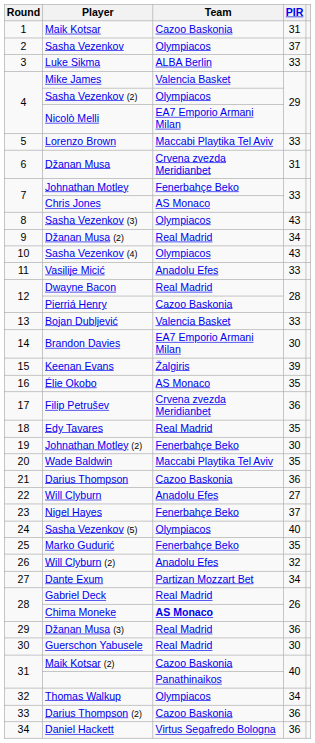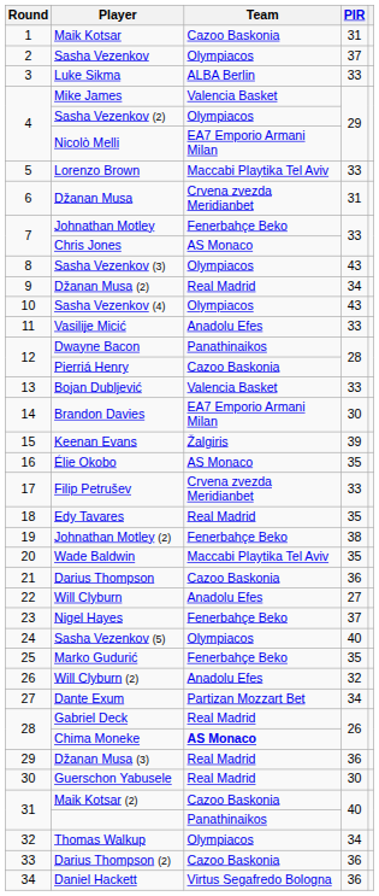 <table class="wikitable sortable" style="text-align: center;">
 <tr>
 <th>Round</th>
 <th style="width:160px;">Player</th>
 <th style="width:190px;">Team</th>
 <th><a href='#'>PIR</a></th>
 <th></th>
 </tr>
 <tr>
 <td>1</td>
 <td style="text-align:left;"> <a href='#'>Maik Kotsar</a></td>
 <td style="text-align:left;"> <a href='#'>Cazoo Baskonia</a></td>
 <td>31</td>
 <td></td>
 </tr>
 <tr>
 <td>2</td>
 <td style="text-align:left;"> <a href='#'>Sasha Vezenkov</a></td>
 <td style="text-align:left;"> <a href='#'>Olympiacos</a></td>
 <td>37</td>
 <td></td>
 </tr>
 <tr>
 <td>3</td>
 <td style="text-align:left;"> <a href='#'>Luke Sikma</a></td>
 <td style="text-align:left;"> <a href='#'>ALBA Berlin</a></td>
 <td>33</td>
 <td></td>
 </tr>
 <tr>
 <td rowspan=3>4</td>
 <td align=left> <a href='#'>Mike James</a></td>
 <td align=left> <a href='#'>Valencia Basket</a></td>
 <td rowspan=3>29</td>
 <td rowspan=3></td>
 </tr>
 <tr>
 <td align=left> <a href='#'>Sasha Vezenkov</a> <small>(2)</small></td>
 <td align=left> <a href='#'>Olympiacos</a></td>
 </tr>
 <tr>
 <td align=left> <a href='#'>Nicolò Melli</a></td>
 <td align=left> <a href='#'>EA7 Emporio Armani Milan</a></td>
 </tr>
 <tr>
 <td>5</td>
 <td style="text-align:left;"> <a href='#'>Lorenzo Brown</a></td>
 <td style="text-align:left;"> <a href='#'>Maccabi Playtika Tel Aviv</a></td>
 <td>33</td>
 <td></td>
 </tr>
 <tr>
 <td>6</td>
 <td style="text-align:left;"> <a href='#'>Džanan Musa</a></td>
 <td style="text-align:left;"> <a href='#'>Crvena zvezda Meridianbet</a></td>
 <td>31</td>
 <td></td>
 </tr>
 <tr>
 <td rowspan=2>7</td>
 <td align=left> <a href='#'>Johnathan Motley</a></td>
 <td align=left> <a href='#'>Fenerbahçe Beko</a></td>
 <td rowspan=2>33</td>
 <td rowspan=2></td>
 </tr>
 <tr>
 <td align=left> <a href='#'>Chris Jones</a></td>
 <td align=left> <a href='#'>AS Monaco</a></td>
 </tr>
 <tr>
 <td>8</td>
 <td style="text-align:left;"> <a href='#'>Sasha Vezenkov</a> <small>(3)</small></td>
 <td align=left> <a href='#'>Olympiacos</a></td>
 <td>43</td>
 <td></td>
 </tr>
 <tr>
 <td>9</td>
 <td style="text-align:left;"> <a href='#'>Džanan Musa</a> <small>(2)</small></td>
 <td style="text-align:left;"> <a href='#'>Real Madrid</a></td>
 <td>34</td>
 <td></td>
 </tr>
 <tr>
 <td>10</td>
 <td style="text-align:left;"> <a href='#'>Sasha Vezenkov</a> <small>(4)</small></td>
 <td align=left> <a href='#'>Olympiacos</a></td>
 <td>43</td>
 <td></td>
 </tr>
 <tr>
 <td>11</td>
 <td style="text-align:left;"> <a href='#'>Vasilije Micić</a></td>
 <td align=left> <a href='#'>Anadolu Efes</a></td>
 <td>33</td>
 <td></td>
 </tr>
 <tr>
 <td rowspan=2>12</td>
 <td align=left> <a href='#'>Dwayne Bacon</a></td>
-<td style="text-align:left;"> <a href='#'>Real Madrid</a></td>
+<td align=left> <a href='#'>Panathinaikos</a></td>
 <td rowspan=2>28</td>
 <td rowspan=2></td>
 </tr>
 <tr>
 <td align=left> <a href='#'>Pierriá Henry</a></td>
 <td align=left> <a href='#'>Cazoo Baskonia</a></td>
 </tr>
 <tr>
 <td>13</td>
 <td style="text-align:left;"> <a href='#'>Bojan Dubljević</a></td>
 <td align=left> <a href='#'>Valencia Basket</a></td>
 <td>33</td>
 <td></td>
 </tr>
 <tr>
 <td>14</td>
 <td style="text-align:left;"> <a href='#'>Brandon Davies</a></td>
 <td style="text-align:left;"> <a href='#'>EA7 Emporio Armani Milan</a></td>
 <td>30</td>
 <td></td>
 </tr>
 <tr>
 <td>15</td>
 <td style="text-align:left;"> <a href='#'>Keenan Evans</a></td>
 <td style="text-align:left;"> <a href='#'>Žalgiris</a></td>
 <td>39</td>
 <td></td>
 </tr>
 <tr>
 <td>16</td>
 <td style="text-align:left;"> <a href='#'>Élie Okobo</a></td>
 <td style="text-align:left;"> <a href='#'>AS Monaco</a></td>
 <td>35</td>
 <td></td>
 </tr>
 <tr>
 <td>17</td>
 <td style="text-align:left;"> <a href='#'>Filip Petrušev</a></td>
 <td style="text-align:left;"> <a href='#'>Crvena zvezda Meridianbet</a></td>
-<td>36</td>
+<td>33</td>
 <td></td>
 </tr>
 <tr>
 <td>18</td>
 <td style="text-align:left;"> <a href='#'>Edy Tavares</a></td>
 <td style="text-align:left;"> <a href='#'>Real Madrid</a></td>
 <td>35</td>
 <td></td>
 </tr>
 <tr>
 <td>19</td>
 <td style="text-align:left;"> <a href='#'>Johnathan Motley</a> <small>(2)</small></td>
 <td style="text-align:left;"> <a href='#'>Fenerbahçe Beko</a></td>
-<td>30</td>
+<td>38</td>
 <td></td>
 </tr>
 <tr>
 <td>20</td>
 <td style="text-align:left;"> <a href='#'>Wade Baldwin</a></td>
 <td style="text-align:left;"> <a href='#'>Maccabi Playtika Tel Aviv</a></td>
 <td>35</td>
 <td></td>
 </tr>
 <tr>
 <td>21</td>
 <td style="text-align:left;"> <a href='#'>Darius Thompson</a></td>
 <td style="text-align:left;"> <a href='#'>Cazoo Baskonia</a></td>
 <td>36</td>
 <td></td>
 </tr>
 <tr>
 <td>22</td>
 <td style="text-align:left;"> <a href='#'>Will Clyburn</a></td>
 <td style="text-align:left;"> <a href='#'>Anadolu Efes</a></td>
 <td>27</td>
 <td></td>
 </tr>
 <tr>
 <td>23</td>
 <td style="text-align:left;"> <a href='#'>Nigel Hayes</a></td>
 <td style="text-align:left;"> <a href='#'>Fenerbahçe Beko</a></td>
 <td>37</td>
 <td></td>
 </tr>
 <tr>
 <td>24</td>
 <td style="text-align:left;"> <a href='#'>Sasha Vezenkov</a> <small>(5)</small></td>
 <td align=left> <a href='#'>Olympiacos</a></td>
 <td>40</td>
 <td></td>
 </tr>
 <tr>
 <td>25</td>
 <td style="text-align:left;"> <a href='#'>Marko Gudurić</a></td>
 <td style="text-align:left;"> <a href='#'>Fenerbahçe Beko</a></td>
 <td>35</td>
 <td></td>
 </tr>
 <tr>
 <td>26</td>
 <td style="text-align:left;"> <a href='#'>Will Clyburn</a> <small>(2)</small></td>
 <td style="text-align:left;"> <a href='#'>Anadolu Efes</a></td>
 <td>32</td>
 <td></td>
 </tr>
 <tr>
 <td>27</td>
 <td style="text-align:left;"> <a href='#'>Dante Exum</a></td>
 <td style="text-align:left;"> <a href='#'>Partizan Mozzart Bet</a></td>
 <td>34</td>
 <td></td>
 </tr>
 <tr>
 <td rowspan=2>28</td>
 <td align=left> <a href='#'>Gabriel Deck</a></td>
 <td align=left> <a href='#'>Real Madrid</a></td>
 <td rowspan=2>26</td>
 <td rowspan=2></td>
 </tr>
 <tr>
 <td align=left> <a href='#'>Chima Moneke</a></td>
 <td align=left><strong> <a href='#'>AS Monaco</a></strong></td>
 </tr>
 <tr>
 <td>29</td>
 <td style="text-align:left;"> <a href='#'>Džanan Musa</a> <small>(3)</small></td>
 <td style="text-align:left;"> <a href='#'>Real Madrid</a></td>
 <td>36</td>
 <td></td>
 </tr>
 <tr>
 <td>30</td>
 <td style="text-align:left;"> <a href='#'>Guerschon Yabusele</a></td>
 <td style="text-align:left;"> <a href='#'>Real Madrid</a></td>
 <td>30</td>
 <td></td>
 </tr>
 <tr>
 <td rowspan=2>31</td>
 <td align=left> <a href='#'>Maik Kotsar</a> <small>(2)</small></td>
 <td align=left> <a href='#'>Cazoo Baskonia</a></td>
 <td rowspan=2>40</td>
 <td rowspan=2></td>
 </tr>
 <tr>
 <td align=left></td>
 <td align=left> <a href='#'>Panathinaikos</a></td>
 </tr>
 <tr>
 <td>32</td>
 <td style="text-align:left;"> <a href='#'>Thomas Walkup</a></td>
 <td style="text-align:left;"> <a href='#'>Olympiacos</a></td>
 <td>34</td>
 <td></td>
 </tr>
 <tr>
 <td>33</td>
 <td style="text-align:left;"> <a href='#'>Darius Thompson</a> <small>(2)</small></td>
 <td style="text-align:left;"> <a href='#'>Cazoo Baskonia</a></td>
 <td>36</td>
 <td></td>
 </tr>
 <tr>
 <td>34</td>
 <td style="text-align:left;"> <a href='#'>Daniel Hackett</a></td>
 <td style="text-align:left;"> <a href='#'>Virtus Segafredo Bologna</a></td>
 <td>36</td>
 <td></td>
 </tr>
 </table>
